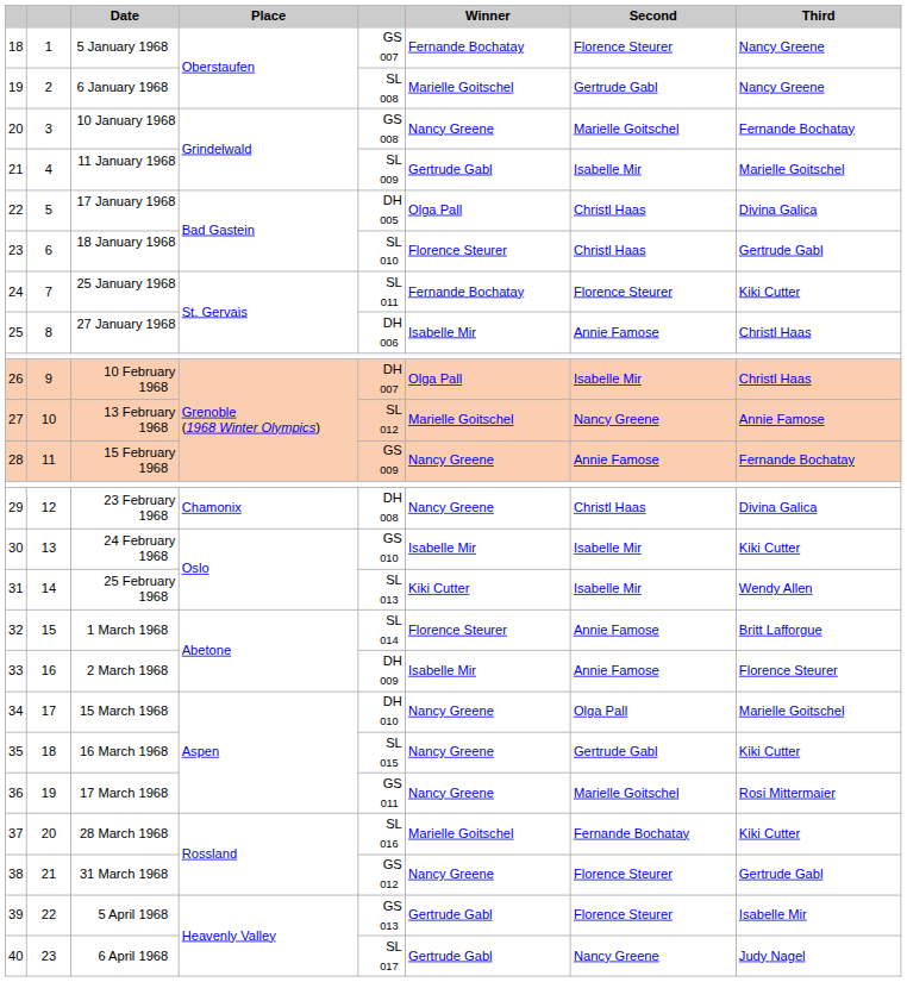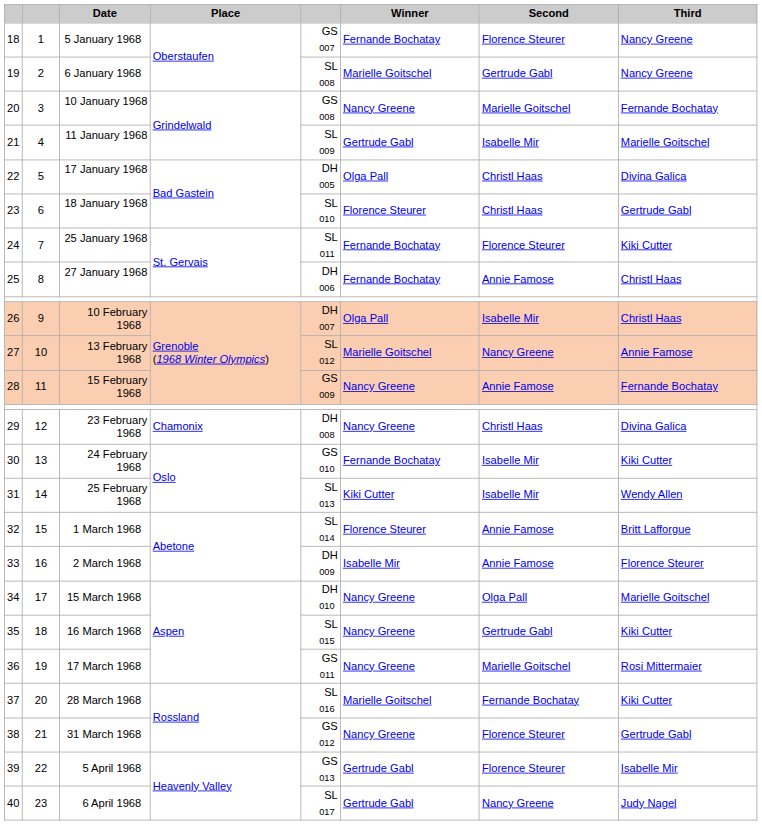 <table class="wikitable plainrowheaders" style="background:#fff; font-size:86%; line-height:16px; border:grey solid 1px; border-collapse:collapse;">
 <tr style="background:#ccc; text-align:center;">
 <td align="center" width="13"></td>
 <td align="center" width="40"></td>
 <td align="center" width="105"><strong>Date</strong></td>
 <td align="center" width="180"><strong>Place</strong></td>
 <td align="center" width="42"></td>
 <td align="center" width="165"><strong>Winner</strong></td>
 <td align="center" width="165"><strong>Second</strong></td>
 <td align="center" width="165"><strong>Third</strong></td>
 </tr>
 <tr>
 <td align=center>18</td>
 <td align=center>1</td>
 <td align=right>5 January 1968  </td>
 <td rowspan=2> <a href='#'>Oberstaufen</a></td>
 <td align=right>GS <sub>007</sub> </td>
 <td> <a href='#'>Fernande Bochatay</a></td>
 <td> <a href='#'>Florence Steurer</a></td>
 <td> <a href='#'>Nancy Greene</a></td>
 </tr>
 <tr>
 <td align=center>19</td>
 <td align=center>2</td>
 <td align=right>6 January 1968  </td>
 <td align=right>SL <sub>008</sub> </td>
 <td> <a href='#'>Marielle Goitschel</a></td>
 <td> <a href='#'>Gertrude Gabl</a></td>
 <td> <a href='#'>Nancy Greene</a></td>
 </tr>
 <tr>
 <td align=center>20</td>
 <td align=center>3</td>
 <td align=right>10 January 1968  </td>
 <td rowspan=2> <a href='#'>Grindelwald</a></td>
 <td align=right>GS <sub>008</sub> </td>
 <td> <a href='#'>Nancy Greene</a></td>
 <td> <a href='#'>Marielle Goitschel</a></td>
 <td> <a href='#'>Fernande Bochatay</a></td>
 </tr>
 <tr>
 <td align=center>21</td>
 <td align=center>4</td>
 <td align=right>11 January 1968  </td>
 <td align=right>SL <sub>009</sub> </td>
 <td> <a href='#'>Gertrude Gabl</a></td>
 <td> <a href='#'>Isabelle Mir</a></td>
 <td> <a href='#'>Marielle Goitschel</a></td>
 </tr>
 <tr>
 <td align=center>22</td>
 <td align=center>5</td>
 <td align=right>17 January 1968  </td>
 <td rowspan=2> <a href='#'>Bad Gastein</a></td>
 <td align=right>DH <sub>005</sub> </td>
 <td> <a href='#'>Olga Pall</a></td>
 <td> <a href='#'>Christl Haas</a></td>
 <td> <a href='#'>Divina Galica</a></td>
 </tr>
 <tr>
 <td align=center>23</td>
 <td align=center>6</td>
 <td align=right>18 January 1968  </td>
 <td align=right>SL <sub>010</sub> </td>
 <td> <a href='#'>Florence Steurer</a></td>
 <td> <a href='#'>Christl Haas</a></td>
 <td> <a href='#'>Gertrude Gabl</a></td>
 </tr>
 <tr>
 <td align=center>24</td>
 <td align=center>7</td>
 <td align=right>25 January 1968  </td>
 <td rowspan=2> <a href='#'>St. Gervais</a></td>
 <td align=right>SL <sub>011</sub> </td>
 <td> <a href='#'>Fernande Bochatay</a></td>
 <td> <a href='#'>Florence Steurer</a></td>
 <td> <a href='#'>Kiki Cutter</a></td>
 </tr>
 <tr>
 <td align=center>25</td>
 <td align=center>8</td>
 <td align=right>27 January 1968  </td>
 <td align=right>DH <sub>006</sub> </td>
-<td> <a href='#'>Isabelle Mir</a></td>
+<td> <a href='#'>Fernande Bochatay</a></td>
 <td> <a href='#'>Annie Famose</a></td>
 <td> <a href='#'>Christl Haas</a></td>
 </tr>
 <tr>
 <td colspan=11></td>
 </tr>
 <tr bgcolor="#FBCEB1">
 <td align=center>26</td>
 <td align=center>9</td>
 <td align=right>10 February 1968  </td>
 <td rowspan=3> <a href='#'>Grenoble</a><br>(<em><a href='#'>1968 Winter Olympics</a></em>)</td>
 <td align=right>DH <sub>007</sub> </td>
 <td> <a href='#'>Olga Pall</a></td>
 <td> <a href='#'>Isabelle Mir</a></td>
 <td> <a href='#'>Christl Haas</a></td>
 </tr>
 <tr bgcolor="#FBCEB1">
 <td align=center>27</td>
 <td align=center>10</td>
 <td align=right>13 February 1968  </td>
 <td align=right>SL <sub>012</sub> </td>
 <td> <a href='#'>Marielle Goitschel</a></td>
 <td> <a href='#'>Nancy Greene</a></td>
 <td> <a href='#'>Annie Famose</a></td>
 </tr>
 <tr bgcolor="#FBCEB1">
 <td align=center>28</td>
 <td align=center>11</td>
 <td align=right>15 February 1968  </td>
 <td align=right>GS <sub>009</sub> </td>
 <td> <a href='#'>Nancy Greene</a></td>
 <td> <a href='#'>Annie Famose</a></td>
 <td> <a href='#'>Fernande Bochatay</a></td>
 </tr>
 <tr>
 <td colspan=11></td>
 </tr>
 <tr>
 <td align=center>29</td>
 <td align=center>12</td>
 <td align=right>23 February 1968  </td>
 <td> <a href='#'>Chamonix</a></td>
 <td align=right>DH <sub>008</sub> </td>
 <td> <a href='#'>Nancy Greene</a></td>
 <td> <a href='#'>Christl Haas</a></td>
 <td> <a href='#'>Divina Galica</a></td>
 </tr>
 <tr>
 <td align=center>30</td>
 <td align=center>13</td>
 <td align=right>24 February 1968  </td>
 <td rowspan=2> <a href='#'>Oslo</a></td>
 <td align=right>GS <sub>010</sub> </td>
-<td> <a href='#'>Isabelle Mir</a></td>
+<td> <a href='#'>Fernande Bochatay</a></td>
 <td> <a href='#'>Isabelle Mir</a></td>
 <td> <a href='#'>Kiki Cutter</a></td>
 </tr>
 <tr>
 <td align=center>31</td>
 <td align=center>14</td>
 <td align=right>25 February 1968  </td>
 <td align=right>SL <sub>013</sub> </td>
 <td> <a href='#'>Kiki Cutter</a></td>
 <td> <a href='#'>Isabelle Mir</a></td>
 <td> <a href='#'>Wendy Allen</a></td>
 </tr>
 <tr>
 <td align=center>32</td>
 <td align=center>15</td>
 <td align=right>1 March 1968  </td>
 <td rowspan=2> <a href='#'>Abetone</a></td>
 <td align=right>SL <sub>014</sub> </td>
 <td> <a href='#'>Florence Steurer</a></td>
 <td> <a href='#'>Annie Famose</a></td>
 <td> <a href='#'>Britt Lafforgue</a></td>
 </tr>
 <tr>
 <td align=center>33</td>
 <td align=center>16</td>
 <td align=right>2 March 1968  </td>
 <td align=right>DH <sub>009</sub> </td>
 <td> <a href='#'>Isabelle Mir</a></td>
 <td> <a href='#'>Annie Famose</a></td>
 <td> <a href='#'>Florence Steurer</a></td>
 </tr>
 <tr>
 <td align=center>34</td>
 <td align=center>17</td>
 <td align=right>15 March 1968  </td>
 <td rowspan=3> <a href='#'>Aspen</a></td>
 <td align=right>DH <sub>010</sub> </td>
 <td> <a href='#'>Nancy Greene</a></td>
 <td> <a href='#'>Olga Pall</a></td>
 <td> <a href='#'>Marielle Goitschel</a></td>
 </tr>
 <tr>
 <td align=center>35</td>
 <td align=center>18</td>
 <td align=right>16 March 1968  </td>
 <td align=right>SL <sub>015</sub> </td>
 <td> <a href='#'>Nancy Greene</a></td>
 <td> <a href='#'>Gertrude Gabl</a></td>
 <td> <a href='#'>Kiki Cutter</a></td>
 </tr>
 <tr>
 <td align=center>36</td>
 <td align=center>19</td>
 <td align=right>17 March 1968  </td>
 <td align=right>GS <sub>011</sub> </td>
 <td> <a href='#'>Nancy Greene</a></td>
 <td> <a href='#'>Marielle Goitschel</a></td>
 <td> <a href='#'>Rosi Mittermaier</a></td>
 </tr>
 <tr>
 <td align=center>37</td>
 <td align=center>20</td>
 <td align=right>28 March 1968  </td>
 <td rowspan=2> <a href='#'>Rossland</a></td>
 <td align=right>SL <sub>016</sub> </td>
 <td> <a href='#'>Marielle Goitschel</a></td>
 <td> <a href='#'>Fernande Bochatay</a></td>
 <td> <a href='#'>Kiki Cutter</a></td>
 </tr>
 <tr>
 <td align=center>38</td>
 <td align=center>21</td>
 <td align=right>31 March 1968  </td>
 <td align=right>GS <sub>012</sub> </td>
 <td> <a href='#'>Nancy Greene</a></td>
 <td> <a href='#'>Florence Steurer</a></td>
 <td> <a href='#'>Gertrude Gabl</a></td>
 </tr>
 <tr>
 <td align=center>39</td>
 <td align=center>22</td>
 <td align=right>5 April 1968  </td>
 <td rowspan=2> <a href='#'>Heavenly Valley</a></td>
 <td align=right>GS <sub>013</sub> </td>
 <td> <a href='#'>Gertrude Gabl</a></td>
 <td> <a href='#'>Florence Steurer</a></td>
 <td> <a href='#'>Isabelle Mir</a></td>
 </tr>
 <tr>
 <td align=center>40</td>
 <td align=center>23</td>
 <td align=right>6 April 1968  </td>
 <td align=right>SL <sub>017</sub> </td>
 <td> <a href='#'>Gertrude Gabl</a></td>
 <td> <a href='#'>Nancy Greene</a></td>
 <td> <a href='#'>Judy Nagel</a></td>
 </tr>
 </table>
